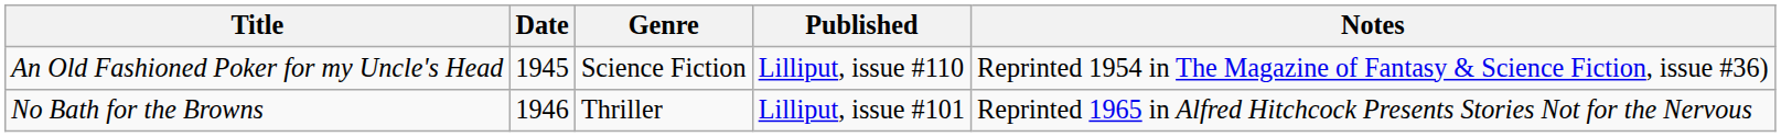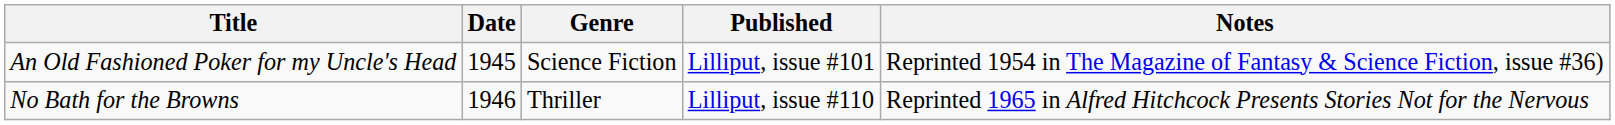 <table class="wikitable">
 <tr>
 <th>Title</th>
 <th>Date</th>
 <th>Genre</th>
 <th>Published</th>
 <th>Notes</th>
 </tr>
 <tr>
 <td><em>An Old Fashioned Poker for my Uncle's Head</em></td>
 <td>1945</td>
 <td>Science Fiction</td>
-<td><a href='#'>Lilliput</a>, issue #110</td>
+<td><a href='#'>Lilliput</a>, issue #101</td>
 <td>Reprinted 1954 in <a href='#'>The Magazine of Fantasy & Science Fiction</a>, issue #36)</td>
 </tr>
 <tr>
 <td><em>No Bath for the Browns</em></td>
 <td>1946</td>
 <td>Thriller</td>
-<td><a href='#'>Lilliput</a>, issue #101</td>
+<td><a href='#'>Lilliput</a>, issue #110</td>
 <td>Reprinted <a href='#'>1965</a> in <em>Alfred Hitchcock Presents Stories Not for the Nervous</em></td>
 </tr>
 </table>
